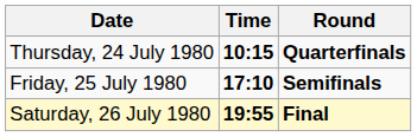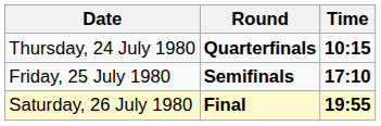 <table class="wikitable">
 <tr>
 <th>Date</th>
+<th>Round</th>
 <th>Time</th>
-<th>Round</th>
 </tr>
 <tr>
 <td>Thursday, 24 July 1980</td>
+<td><strong>Quarterfinals</strong></td>
 <td><strong>10:15</strong></td>
-<td><strong>Quarterfinals</strong></td>
 </tr>
 <tr>
 <td>Friday, 25 July 1980</td>
+<td><strong>Semifinals</strong></td>
 <td><strong>17:10</strong></td>
-<td><strong>Semifinals</strong></td>
 </tr>
 <tr style=background:lemonchiffon>
 <td>Saturday, 26 July 1980</td>
+<td><strong>Final</strong></td>
 <td><strong>19:55</strong></td>
-<td><strong>Final</strong></td>
 </tr>
 </table>
